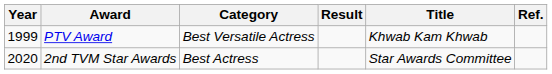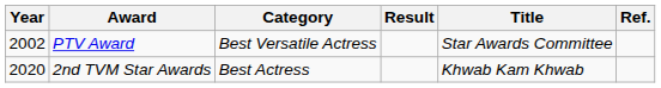 <table class="wikitable">
 <tr>
 <th>Year</th>
 <th>Award</th>
 <th>Category</th>
 <th>Result</th>
 <th>Title</th>
 <th>Ref.</th>
 </tr>
 <tr>
-<td>1999</td>
+<td>2002</td>
 <td><em><a href='#'>PTV Award</a></em></td>
 <td><em>Best Versatile Actress</em></td>
 <td></td>
-<td><em>Khwab Kam Khwab</em></td>
+<td><em>Star Awards Committee</em></td>
 <td></td>
 </tr>
 <tr>
 <td>2020</td>
 <td><em>2nd TVM Star Awards</em></td>
 <td><em>Best Actress</em></td>
 <td></td>
-<td><em>Star Awards Committee</em></td>
+<td><em>Khwab Kam Khwab</em></td>
 <td></td>
 </tr>
 </table>
